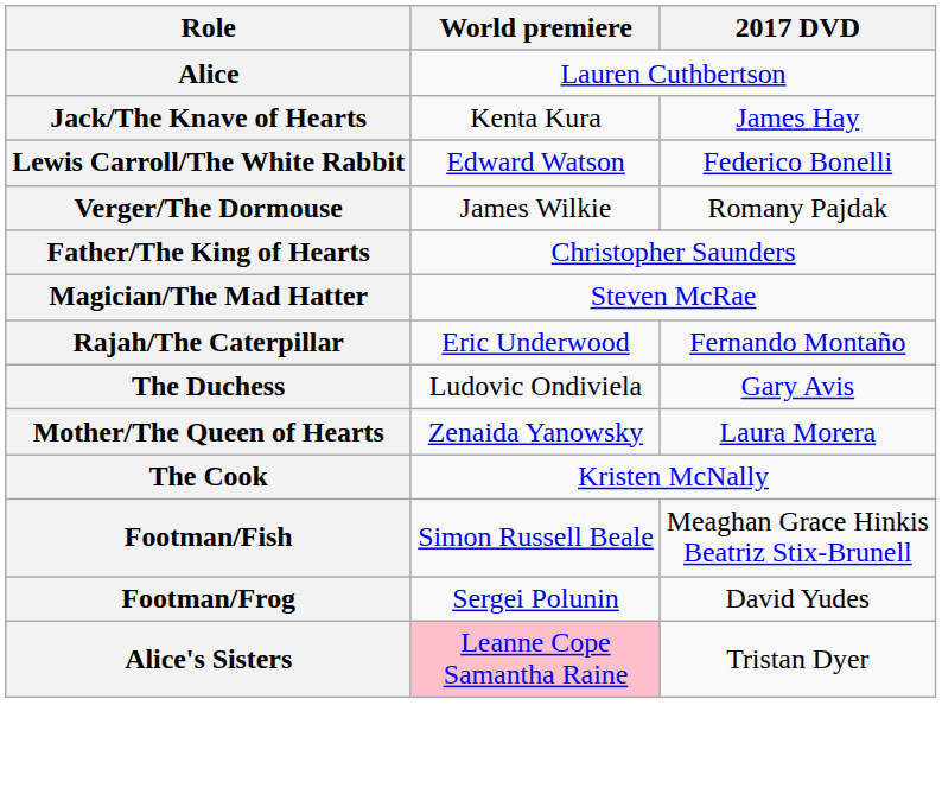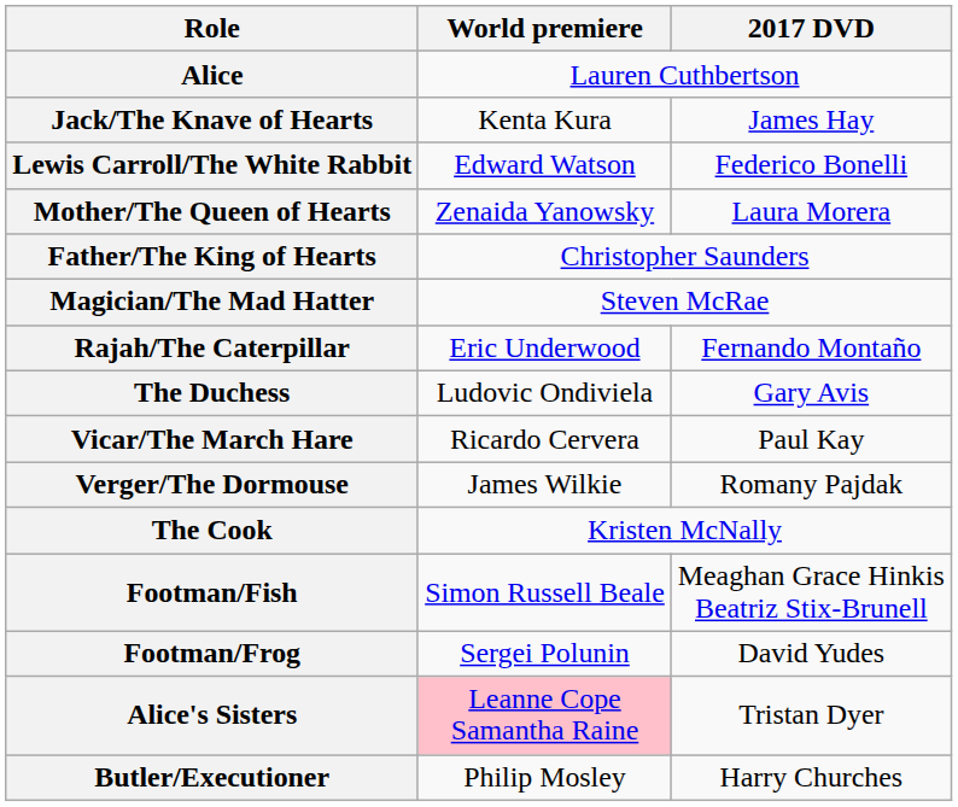 <table class="wikitable">
 <tr>
 <th>Role</th>
 <th>World premiere</th>
 <th>2017 DVD</th>
 </tr>
 <tr>
 <th>Alice</th>
 <td colspan="2" style="text-align:center;"><a href='#'>Lauren Cuthbertson</a></td>
 </tr>
 <tr>
 <th>Jack/The Knave of Hearts</th>
 <td style="text-align:center;">Kenta Kura</td>
 <td style="text-align:center;"><a href='#'>James Hay</a></td>
 </tr>
 <tr>
 <th>Lewis Carroll/The White Rabbit</th>
 <td style="text-align:center;"><a href='#'>Edward Watson</a></td>
 <td style="text-align:center;"><a href='#'>Federico Bonelli</a></td>
 </tr>
 <tr>
-<th>Verger/The Dormouse</th>
-<td style="text-align:center;">James Wilkie</td>
-<td style="text-align:center;">Romany Pajdak</td>
+<th>Mother/The Queen of Hearts</th>
+<td style="text-align:center;"><a href='#'>Zenaida Yanowsky</a></td>
+<td style="text-align:center;"><a href='#'>Laura Morera</a></td>
 </tr>
 <tr>
 <th>Father/The King of Hearts</th>
 <td colspan="2" style="text-align:center;"><a href='#'>Christopher Saunders</a></td>
 </tr>
 <tr>
 <th>Magician/The Mad Hatter</th>
 <td colspan="2" style="text-align:center;"><a href='#'>Steven McRae</a></td>
 </tr>
 <tr>
 <th>Rajah/The Caterpillar</th>
 <td style="text-align:center;"><a href='#'>Eric Underwood</a></td>
 <td style="text-align:center;"><a href='#'>Fernando Montaño</a></td>
 </tr>
 <tr>
 <th>The Duchess</th>
 <td style="text-align:center;">Ludovic Ondiviela</td>
 <td style="text-align:center;"><a href='#'>Gary Avis</a></td>
 </tr>
 <tr>
-<th>Mother/The Queen of Hearts</th>
-<td style="text-align:center;"><a href='#'>Zenaida Yanowsky</a></td>
-<td style="text-align:center;"><a href='#'>Laura Morera</a></td>
+<th>Vicar/The March Hare</th>
+<td style="text-align:center;">Ricardo Cervera</td>
+<td style="text-align:center;">Paul Kay</td>
+</tr>
+<tr>
+<th>Verger/The Dormouse</th>
+<td style="text-align:center;">James Wilkie</td>
+<td style="text-align:center;">Romany Pajdak</td>
 </tr>
 <tr>
 <th>The Cook</th>
 <td colspan="2" style="text-align:center;"><a href='#'>Kristen McNally</a></td>
 </tr>
 <tr>
 <th>Footman/Fish</th>
 <td style="text-align:center;"><a href='#'>Simon Russell Beale</a></td>
 <td style="text-align:center;">Meaghan Grace Hinkis<br><a href='#'>Beatriz Stix-Brunell</a></td>
 </tr>
 <tr>
 <th>Footman/Frog</th>
 <td style="text-align:center;"><a href='#'>Sergei Polunin</a></td>
 <td style="text-align:center;">David Yudes</td>
 </tr>
 <tr>
 <th>Alice's Sisters</th>
 <td style="background: pink; text-align:center;"><a href='#'>Leanne Cope</a><br><a href='#'>Samantha Raine</a></td>
 <td style="text-align:center;">Tristan Dyer</td>
 </tr>
+<tr>
+<th>Butler/Executioner</th>
+<td style="text-align:center;">Philip Mosley</td>
+<td style="text-align:center;">Harry Churches</td>
+</tr>
 </table>
